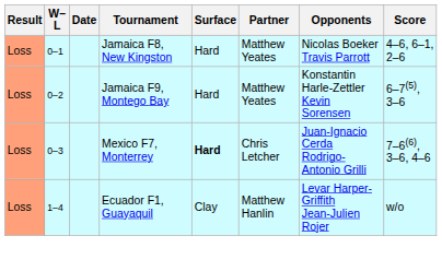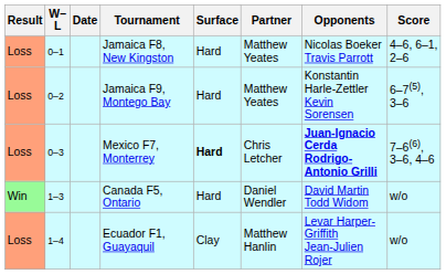 <table class="sortable wikitable">
 <tr>
 <th>Result</th>
 <th class="unsortable">W–L</th>
 <th>Date</th>
 <th>Tournament</th>
 <th>Surface</th>
 <th>Partner</th>
 <th>Opponents</th>
 <th class="unsortable">Score</th>
 </tr>
 <tr style="background:#cffcff;">
 <td style="background:#ffa07a;">Loss</td>
 <td><small>0–1</small></td>
 <td></td>
 <td>Jamaica F8, <a href='#'>New Kingston</a></td>
 <td>Hard</td>
 <td> Matthew Yeates</td>
 <td> Nicolas Boeker <br>  <a href='#'>Travis Parrott</a></td>
 <td>4–6, 6–1, 2–6</td>
 </tr>
 <tr style="background:#cffcff;">
 <td style="background:#ffa07a;">Loss</td>
 <td><small>0–2</small></td>
 <td></td>
 <td>Jamaica F9, <a href='#'>Montego Bay</a></td>
 <td>Hard</td>
 <td> Matthew Yeates</td>
 <td> Konstantin Harle-Zettler <br>  <a href='#'>Kevin Sorensen</a></td>
 <td>6–7<sup>(5)</sup>, 3–6</td>
 </tr>
 <tr style="background:#cffcff;">
 <td style="background:#ffa07a;">Loss</td>
 <td><small>0–3</small></td>
 <td></td>
 <td>Mexico F7, <a href='#'>Monterrey</a></td>
 <td><strong>Hard</strong></td>
 <td> Chris Letcher</td>
-<td> <a href='#'>Juan-Ignacio Cerda</a> <br>  <a href='#'>Rodrigo-Antonio Grilli</a></td>
+<td><strong> <a href='#'>Juan-Ignacio Cerda</a> <br>  <a href='#'>Rodrigo-Antonio Grilli</a></strong></td>
 <td>7–6<sup>(6)</sup>, 3–6, 4–6</td>
+</tr>
+<tr style="background:#cffcff;">
+<td style="background:#98fb98;">Win</td>
+<td><small>1–3</small></td>
+<td></td>
+<td>Canada F5, <a href='#'>Ontario</a></td>
+<td>Hard</td>
+<td> Daniel Wendler</td>
+<td> <a href='#'>David Martin</a> <br>  <a href='#'>Todd Widom</a></td>
+<td>w/o</td>
 </tr>
 <tr style="background:#cffcff;">
 <td style="background:#ffa07a;">Loss</td>
 <td><small>1–4</small></td>
 <td></td>
 <td>Ecuador F1, <a href='#'>Guayaquil</a></td>
 <td>Clay</td>
 <td> Matthew Hanlin</td>
 <td> <a href='#'>Levar Harper-Griffith</a> <br>  <a href='#'>Jean-Julien Rojer</a></td>
 <td>w/o</td>
 </tr>
 </table>
